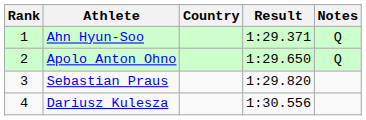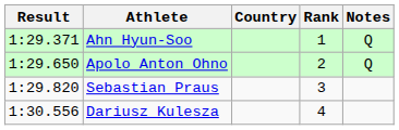 <table class="wikitable sortable" style="text-align:center">
 <tr>
-<th>Rank</th>
+<th>Result</th>
 <th>Athlete</th>
 <th>Country</th>
-<th>Result</th>
+<th>Rank</th>
 <th>Notes</th>
 </tr>
 <tr bgcolor=ccffcc>
-<td>1</td>
+<td>1:29.371</td>
 <td align=left><a href='#'>Ahn Hyun-Soo</a></td>
 <td></td>
-<td>1:29.371</td>
+<td>1</td>
 <td>Q</td>
 </tr>
 <tr bgcolor=ccffcc>
-<td>2</td>
+<td>1:29.650</td>
 <td align=left><a href='#'>Apolo Anton Ohno</a></td>
 <td></td>
-<td>1:29.650</td>
+<td>2</td>
 <td>Q</td>
 </tr>
 <tr>
-<td>3</td>
+<td>1:29.820</td>
 <td align=left><a href='#'>Sebastian Praus</a></td>
 <td></td>
-<td>1:29.820</td>
+<td>3</td>
 <td></td>
 </tr>
 <tr>
-<td>4</td>
+<td>1:30.556</td>
 <td align=left><a href='#'>Dariusz Kulesza</a></td>
 <td></td>
-<td>1:30.556</td>
+<td>4</td>
 <td></td>
 </tr>
 </table>
